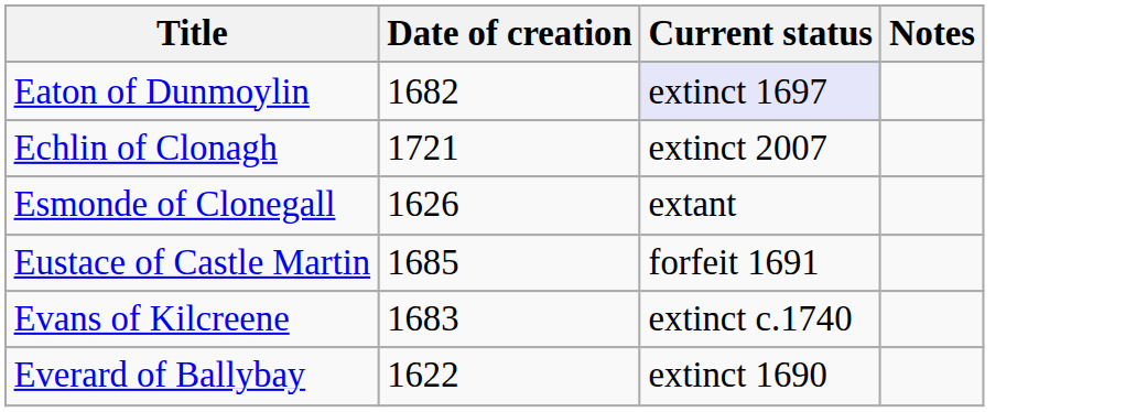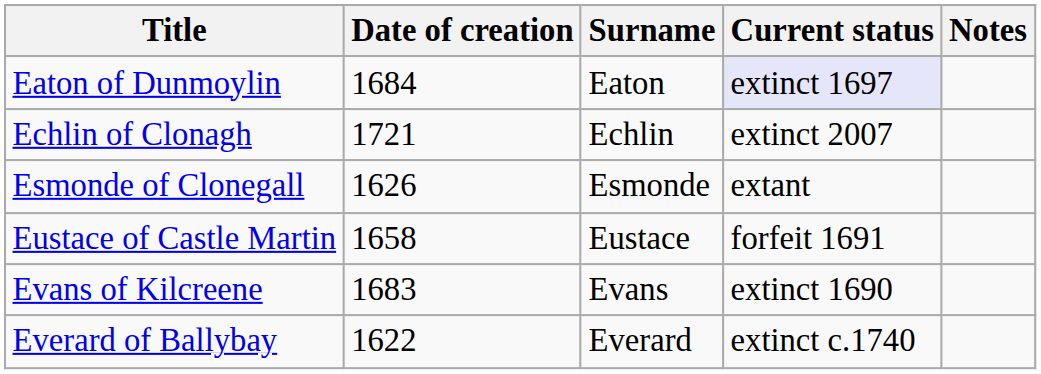 <table class="wikitable">
 <tr>
 <th>Title</th>
 <th>Date of creation</th>
+<th>Surname</th>
 <th>Current status</th>
 <th>Notes</th>
 </tr>
 <tr>
 <td><a href='#'>Eaton of Dunmoylin</a></td>
-<td>1682</td>
+<td>1684</td>
+<td>Eaton</td>
 <td style="background: lavender;">extinct 1697</td>
 <td> </td>
 </tr>
 <tr>
 <td><a href='#'>Echlin of Clonagh</a></td>
 <td>1721</td>
+<td>Echlin</td>
 <td>extinct 2007</td>
 <td> </td>
 </tr>
 <tr>
 <td><a href='#'>Esmonde of Clonegall</a></td>
 <td>1626</td>
+<td>Esmonde</td>
 <td>extant</td>
 <td> </td>
 </tr>
 <tr>
 <td><a href='#'>Eustace of Castle Martin</a></td>
-<td>1685</td>
+<td>1658</td>
+<td>Eustace</td>
 <td>forfeit 1691</td>
 <td> </td>
 </tr>
 <tr>
 <td><a href='#'>Evans of Kilcreene</a></td>
 <td>1683</td>
-<td>extinct c.1740</td>
+<td>Evans</td>
+<td>extinct 1690</td>
 <td> </td>
 </tr>
 <tr>
 <td><a href='#'>Everard of Ballybay</a></td>
 <td>1622</td>
-<td>extinct 1690</td>
+<td>Everard</td>
+<td>extinct c.1740</td>
 <td> </td>
 </tr>
 </table>
